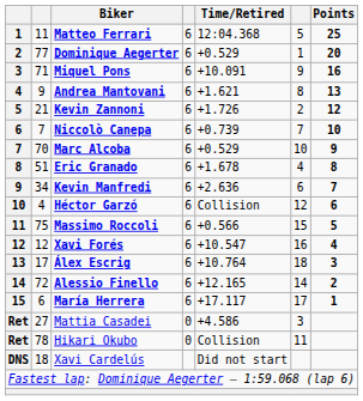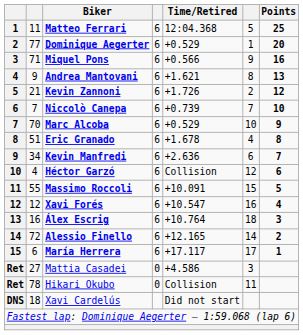 <table class="wikitable sortable" style="font-size: 85%;">
 <tr>
 <th scope="col"></th>
 <th scope="col"></th>
 <th scope="col">Biker</th>
 <th scope="col" class="unsortable"></th>
 <th scope="col" class="unsortable">Time/Retired</th>
 <th scope="col"></th>
 <th scope="col">Points</th>
 </tr>
 <tr>
 <th scope="row">1</th>
 <td align="center">11</td>
 <td> <strong><a href='#'>Matteo Ferrari</a></strong></td>
 <td>6</td>
 <td>12:04.368</td>
 <td align="center">5</td>
 <td align="center"><strong>25</strong></td>
 </tr>
 <tr>
 <th scope="row">2</th>
 <td align="center">77</td>
 <td> <strong><a href='#'>Dominique Aegerter</a></strong></td>
 <td>6</td>
 <td>+0.529</td>
 <td align="center">1</td>
 <td align="center"><strong>20</strong></td>
 </tr>
 <tr>
 <th scope="row">3</th>
 <td align="center">71</td>
 <td> <strong><a href='#'>Miquel Pons</a></strong></td>
 <td>6</td>
-<td>+10.091</td>
+<td>+0.566</td>
 <td align="center">9</td>
 <td align="center"><strong>16</strong></td>
 </tr>
 <tr man>
 <th scope="row">4</th>
 <td align="center">9</td>
 <td> <strong><a href='#'>Andrea Mantovani</a></strong></td>
 <td>6</td>
 <td>+1.621</td>
 <td align="center">8</td>
 <td align="center"><strong>13</strong></td>
 </tr>
 <tr>
 <th scope="row">5</th>
 <td align="center">21</td>
 <td> <strong><a href='#'>Kevin Zannoni</a></strong></td>
 <td>6</td>
 <td>+1.726</td>
 <td align="center">2</td>
 <td align="center"><strong>12</strong></td>
 </tr>
 <tr>
 <th scope="row">6</th>
 <td align="center">7</td>
 <td> <strong><a href='#'>Niccolò Canepa</a></strong></td>
 <td>6</td>
 <td>+0.739</td>
 <td align="center">7</td>
 <td align="center"><strong>10</strong></td>
 </tr>
 <tr>
 <th scope="row">7</th>
 <td align="center">70</td>
 <td> <strong><a href='#'>Marc Alcoba</a></strong></td>
 <td>6</td>
 <td>+0.529</td>
 <td align="center">10</td>
 <td align="center"><strong>9</strong></td>
 </tr>
 <tr>
 <th scope="row">8</th>
 <td align="center">51</td>
 <td> <strong><a href='#'>Eric Granado</a></strong></td>
 <td>6</td>
 <td>+1.678</td>
 <td align="center">4</td>
 <td align="center"><strong>8</strong></td>
 </tr>
 <tr>
 <th scope="row">9</th>
 <td align="center">34</td>
 <td> <strong><a href='#'>Kevin Manfredi</a></strong></td>
 <td>6</td>
 <td>+2.636</td>
 <td align="center">6</td>
 <td align="center"><strong>7</strong></td>
 </tr>
 <tr>
 <th scope="row">10</th>
 <td align="center">4</td>
 <td> <strong><a href='#'>Héctor Garzó</a></strong></td>
 <td>6</td>
 <td>Collision</td>
 <td align="center">12</td>
 <td align="center"><strong>6</strong></td>
 </tr>
 <tr>
 <th scope="row">11</th>
-<td align="center">75</td>
+<td align="center">55</td>
 <td> <strong><a href='#'>Massimo Roccoli</a></strong></td>
 <td>6</td>
-<td>+0.566</td>
+<td>+10.091</td>
 <td align="center">15</td>
 <td align="center"><strong>5</strong></td>
 </tr>
 <tr>
 <th scope="row">12</th>
 <td align="center">12</td>
 <td> <strong><a href='#'>Xavi Forés</a></strong></td>
 <td>6</td>
 <td>+10.547</td>
 <td align="center">16</td>
 <td align="center"><strong>4</strong></td>
 </tr>
 <tr>
 <th scope="row">13</th>
-<td align="center">17</td>
+<td align="center">16</td>
 <td> <strong><a href='#'>Álex Escrig</a></strong></td>
 <td>6</td>
 <td>+10.764</td>
 <td align="center">18</td>
 <td align="center"><strong>3</strong></td>
 </tr>
 <tr>
 <th scope="row">14</th>
 <td align="center">72</td>
 <td> <strong><a href='#'>Alessio Finello</a></strong></td>
 <td>6</td>
 <td>+12.165</td>
 <td align="center">14</td>
 <td align="center"><strong>2</strong></td>
 </tr>
 <tr>
 <th scope="row">15</th>
 <td align="center">6</td>
 <td> <strong><a href='#'>María Herrera</a></strong></td>
 <td>6</td>
 <td>+17.117</td>
 <td align="center">17</td>
 <td align="center"><strong>1</strong></td>
 </tr>
 <tr>
 <th scope="row">Ret</th>
 <td align="center">27</td>
 <td> <a href='#'>Mattia Casadei</a></td>
 <td>0</td>
 <td>+4.586</td>
 <td align="center">3</td>
 <td align="center"></td>
 </tr>
 <tr>
 <th scope="row">Ret</th>
 <td align="center">78</td>
 <td> <a href='#'>Hikari Okubo</a></td>
 <td>0</td>
 <td>Collision</td>
 <td align="center">11</td>
 <td align="center"></td>
 </tr>
 <tr>
 <th scope="row">DNS</th>
 <td align="center">18</td>
 <td> <a href='#'>Xavi Cardelús</a></td>
 <td></td>
 <td>Did not start</td>
 <td align="center"></td>
 <td align="center"></td>
 </tr>
 <tr class="sortbottom">
 <td colspan="7" style="text-align:center"><em><a href='#'>Fastest lap</a>:  <a href='#'>Dominique Aegerter</a> – 1:59.068 (lap 6)</em></td>
 </tr>
 <tr>
 <th colspan="7"></th>
 </tr>
 </table>
